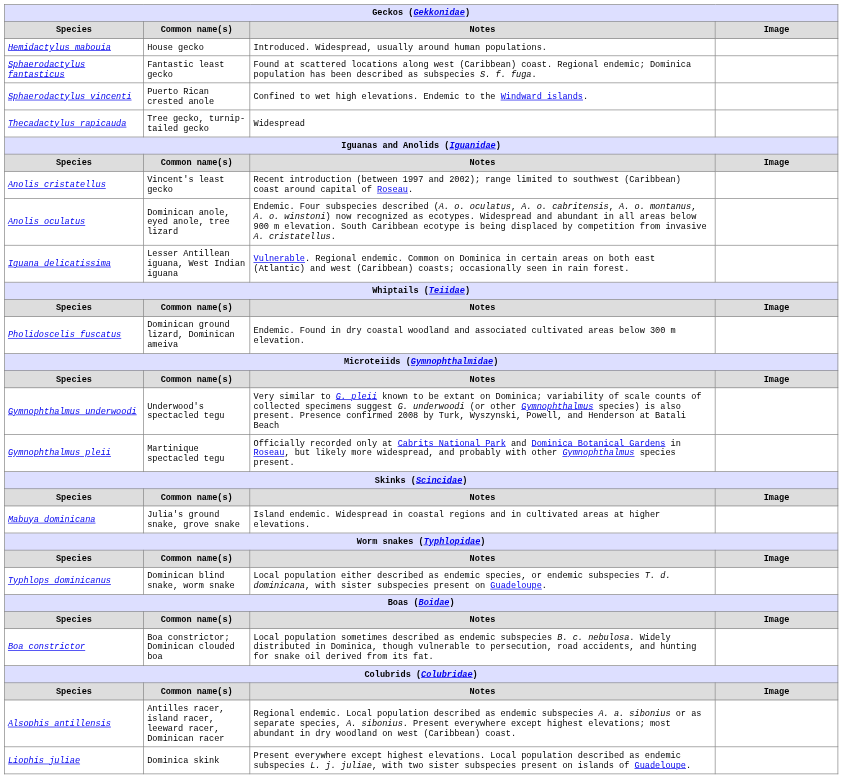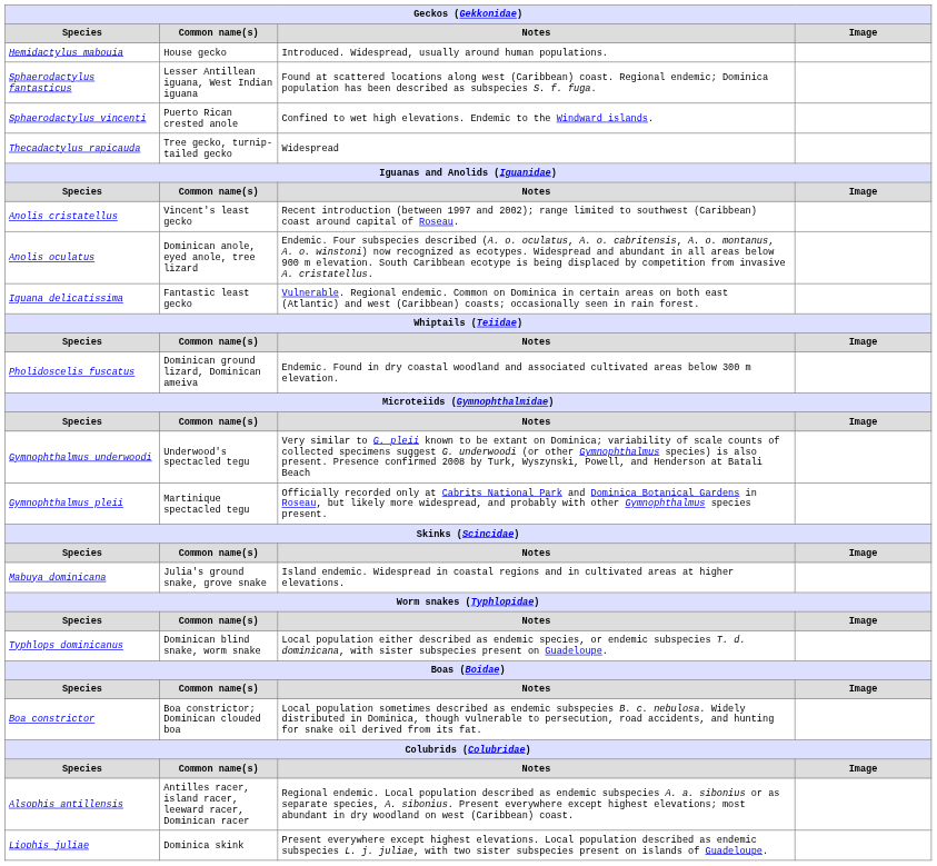 <table border=1 style="border-collapse:collapse;" cellpadding=5>
 <tr>
 <th colspan=4 bgcolor=#DDDFFF>Geckos (<em><a href='#'>Gekkonidae</a></em>)</th>
 </tr>
 <tr bgcolor=#DDDDDD align=center>
 <th width=200px>Species</th>
 <th width=150px>Common name(s)</th>
 <th>Notes</th>
 <th width=175px>Image</th>
 </tr>
 <tr>
 <td><em><a href='#'>Hemidactylus mabouia</a></em></td>
 <td>House gecko</td>
 <td>Introduced.  Widespread, usually around human populations.</td>
 <td></td>
 </tr>
 <tr>
 <td><em><a href='#'>Sphaerodactylus fantasticus</a></em></td>
-<td>Fantastic least gecko</td>
+<td>Lesser Antillean iguana, West Indian iguana</td>
 <td>Found at scattered locations along west (Caribbean) coast.  Regional endemic; Dominica population has been described as subspecies <em>S. f. fuga</em>.</td>
 <td align=center></td>
 </tr>
 <tr>
 <td><em><a href='#'>Sphaerodactylus vincenti</a></em></td>
 <td>Puerto Rican crested anole</td>
 <td>Confined to wet high elevations. Endemic to the <a href='#'>Windward islands</a>.</td>
 <td align=center></td>
 </tr>
 <tr>
 <td><em><a href='#'>Thecadactylus rapicauda</a></em></td>
 <td>Tree gecko, turnip-tailed gecko</td>
 <td>Widespread</td>
 <td align=center></td>
 </tr>
 <tr>
 <th colspan=4 bgcolor=#DDDFFF>Iguanas and Anolids (<em><a href='#'>Iguanidae</a></em>)</th>
 </tr>
 <tr bgcolor=#DDDDDD align=center>
 <th width=200px>Species</th>
 <th width=150px>Common name(s)</th>
 <th>Notes</th>
 <th width=175px>Image</th>
 </tr>
 <tr>
 <td><em><a href='#'>Anolis cristatellus</a></em></td>
 <td>Vincent's least gecko</td>
 <td>Recent introduction (between 1997 and 2002); range limited to southwest (Caribbean) coast around capital of <a href='#'>Roseau</a>.</td>
 <td></td>
 </tr>
 <tr>
 <td><em><a href='#'>Anolis oculatus</a></em></td>
 <td>Dominican anole, eyed anole, tree lizard</td>
 <td>Endemic. Four subspecies described (<em>A. o. oculatus</em>, <em>A. o. cabritensis</em>, <em>A. o. montanus</em>, <em>A. o. winstoni</em>) now recognized as ecotypes.  Widespread and abundant in all areas below 900 m elevation.  South Caribbean ecotype is being displaced by competition from invasive <em>A. cristatellus</em>.</td>
 <td></td>
 </tr>
 <tr>
 <td><em><a href='#'>Iguana delicatissima</a></em></td>
-<td>Lesser Antillean iguana, West Indian iguana</td>
+<td>Fantastic least gecko</td>
 <td><a href='#'>Vulnerable</a>.  Regional endemic. Common on Dominica in certain areas on both east (Atlantic) and west (Caribbean) coasts; occasionally seen in rain forest.</td>
 <td></td>
 </tr>
 <tr>
 <th colspan=4 bgcolor=#DDDFFF>Whiptails (<em><a href='#'>Teiidae</a></em>)</th>
 </tr>
 <tr bgcolor=#DDDDDD align=center>
 <th width=200px>Species</th>
 <th width=150px>Common name(s)</th>
 <th>Notes</th>
 <th width=175px>Image</th>
 </tr>
 <tr>
 <td><em><a href='#'>Pholidoscelis fuscatus</a></em></td>
 <td>Dominican ground lizard, Dominican ameiva</td>
 <td>Endemic.  Found in dry coastal woodland and associated cultivated areas below 300 m elevation.</td>
 <td></td>
 </tr>
 <tr>
 <th colspan=4 bgcolor=#DDDFFF>Microteiids (<em><a href='#'>Gymnophthalmidae</a></em>)</th>
 </tr>
 <tr bgcolor=#DDDDDD align=center>
 <th width=200px>Species</th>
 <th width=150px>Common name(s)</th>
 <th>Notes</th>
 <th width=175px>Image</th>
 </tr>
 <tr>
 <td><em><a href='#'>Gymnophthalmus underwoodi</a></em></td>
 <td>Underwood's spectacled tegu</td>
 <td>Very similar to <em><a href='#'>G. pleii</a></em> known to be extant on Dominica; variability of scale counts of collected specimens suggest <em>G. underwoodi</em> (or other <em><a href='#'>Gymnophthalmus</a></em> species) is also present. Presence confirmed 2008 by Turk, Wyszynski, Powell, and Henderson at Batali Beach</td>
 <td></td>
 </tr>
 <tr>
 <td><em><a href='#'>Gymnophthalmus pleii</a></em></td>
 <td>Martinique spectacled tegu</td>
 <td>Officially recorded only at <a href='#'>Cabrits National Park</a> and <a href='#'>Dominica Botanical Gardens</a> in <a href='#'>Roseau</a>, but likely more widespread, and probably with other <em><a href='#'>Gymnophthalmus</a></em> species present.</td>
 <td></td>
 </tr>
 <tr>
 <th colspan=4 bgcolor=#DDDFFF>Skinks (<em><a href='#'>Scincidae</a></em>)</th>
 </tr>
 <tr bgcolor=#DDDDDD align=center>
 <th width=200px>Species</th>
 <th width=150px>Common name(s)</th>
 <th>Notes</th>
 <th width=175px>Image</th>
 </tr>
 <tr>
 <td><em><a href='#'>Mabuya dominicana</a></em></td>
 <td>Julia's ground snake, grove snake</td>
 <td>Island endemic.  Widespread in coastal regions and in cultivated areas at higher elevations.</td>
 <td></td>
 </tr>
 <tr>
 <th colspan=4 bgcolor=#DDDFFF>Worm snakes (<em><a href='#'>Typhlopidae</a></em>)</th>
 </tr>
 <tr bgcolor=#DDDDDD align=center>
 <th width=200px>Species</th>
 <th width=150px>Common name(s)</th>
 <th>Notes</th>
 <th width=175px>Image</th>
 </tr>
 <tr>
 <td><em><a href='#'>Typhlops dominicanus</a></em></td>
 <td>Dominican blind snake, worm snake</td>
 <td>Local population either described as endemic species, or endemic subspecies <em>T. d. dominicana</em>, with sister subspecies present on <a href='#'>Guadeloupe</a>.</td>
 <td></td>
 </tr>
 <tr>
 <th colspan=4 bgcolor=#DDDFFF>Boas (<em><a href='#'>Boidae</a></em>)</th>
 </tr>
 <tr bgcolor=#DDDDDD align=center>
 <th width=200px>Species</th>
 <th width=150px>Common name(s)</th>
 <th>Notes</th>
 <th width=175px>Image</th>
 </tr>
 <tr>
 <td><em><a href='#'>Boa constrictor</a></em></td>
 <td>Boa constrictor; Dominican clouded boa</td>
 <td>Local population sometimes described as endemic subspecies <em>B. c. nebulosa</em>.  Widely distributed in Dominica, though vulnerable to persecution, road accidents, and hunting for snake oil derived from its fat.</td>
 <td></td>
 </tr>
 <tr>
 <th colspan=4 bgcolor=#DDDFFF>Colubrids (<em><a href='#'>Colubridae</a></em>)</th>
 </tr>
 <tr bgcolor=#DDDDDD align=center>
 <th width=200px>Species</th>
 <th width=150px>Common name(s)</th>
 <th>Notes</th>
 <th width=175px>Image</th>
 </tr>
 <tr>
 <td><em><a href='#'>Alsophis antillensis</a></em></td>
 <td>Antilles racer, island racer, leeward racer, Dominican racer</td>
 <td>Regional endemic.  Local population described as endemic subspecies <em>A. a. sibonius</em> or as separate species, <em>A. sibonius</em>.  Present everywhere except highest elevations; most abundant in dry woodland on west (Caribbean) coast.</td>
 <td></td>
 </tr>
 <tr>
 <td><em><a href='#'>Liophis juliae</a></em></td>
 <td>Dominica skink</td>
 <td>Present everywhere except highest elevations.  Local population described as endemic subspecies <em>L. j. juliae</em>, with two sister subspecies present on islands of <a href='#'>Guadeloupe</a>.</td>
 <td></td>
 </tr>
 </table>
